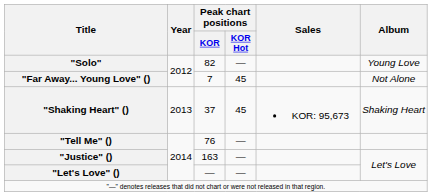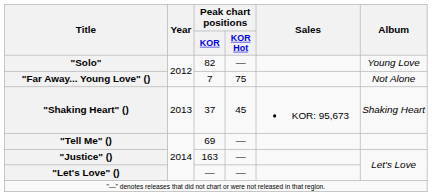 <table class="wikitable plainrowheaders" style="text-align:center;" border="1">
 <tr>
 <th scope="col" rowspan="2" style="width:16em;">Title</th>
 <th scope="col" rowspan="2">Year</th>
 <th scope="col" colspan="2">Peak chart positions</th>
 <th scope="col" rowspan="2" style="width:10em;">Sales</th>
 <th scope="col" rowspan="2">Album</th>
 </tr>
 <tr>
 <th scope="col" style="width:3em;font-size:90%;"><a href='#'>KOR</a><br></th>
 <th scope="col" style="width:3em;font-size:90%;"><a href='#'>KOR<br>Hot</a><br></th>
 </tr>
 <tr>
 <th scope="row">"Solo"</th>
 <td rowspan="2">2012</td>
 <td>82</td>
 <td>—</td>
 <td></td>
 <td><em>Young Love</em></td>
 </tr>
 <tr>
 <th scope="row">"Far Away... Young Love" ()</th>
 <td>7</td>
-<td>45</td>
+<td>75</td>
 <td></td>
 <td><em>Not Alone</em></td>
 </tr>
 <tr>
 <th scope="row">"Shaking Heart" ()</th>
 <td>2013</td>
 <td>37</td>
 <td>45</td>
 <td><br><ul><li>KOR: 95,673</li></ul></td>
 <td><em>Shaking Heart</em></td>
 </tr>
 <tr>
 <th scope="row">"Tell Me" ()</th>
 <td rowspan="3">2014</td>
-<td>76</td>
+<td>69</td>
 <td>—</td>
 <td></td>
 <td></td>
 </tr>
 <tr>
 <th scope="row">"Justice" ()</th>
 <td>163</td>
 <td>—</td>
 <td></td>
 <td rowspan="2"><em>Let's Love</em></td>
 </tr>
 <tr>
 <th scope="row">"Let's Love" ()</th>
 <td>—</td>
 <td>—</td>
 <td></td>
 </tr>
 <tr>
 <td align="center" colspan="6" style="font-size:8pt">"—" denotes releases that did not chart or were not released in that region.</td>
 </tr>
 </table>
